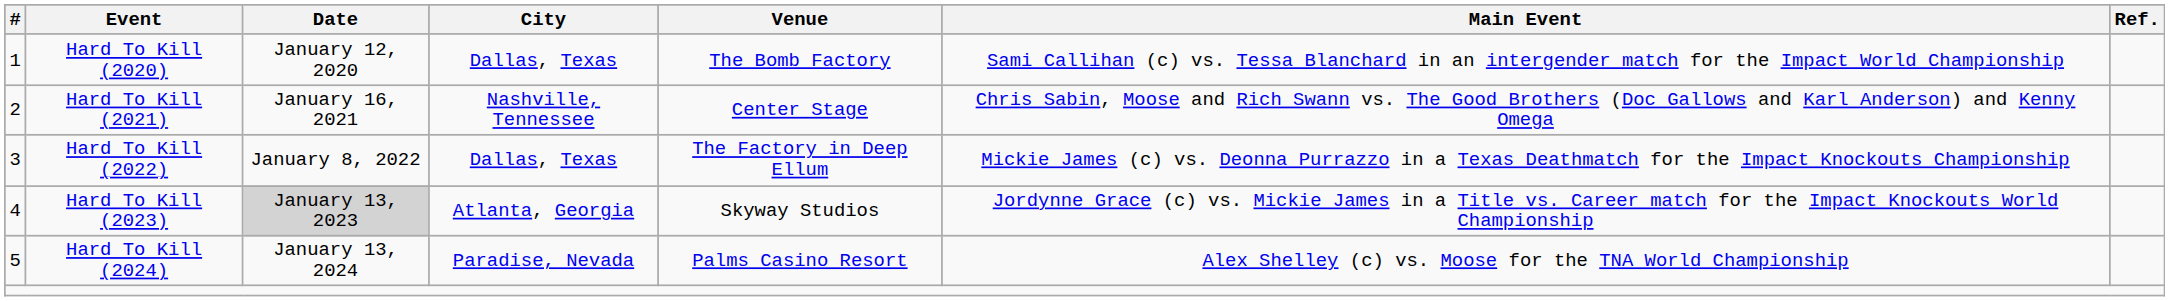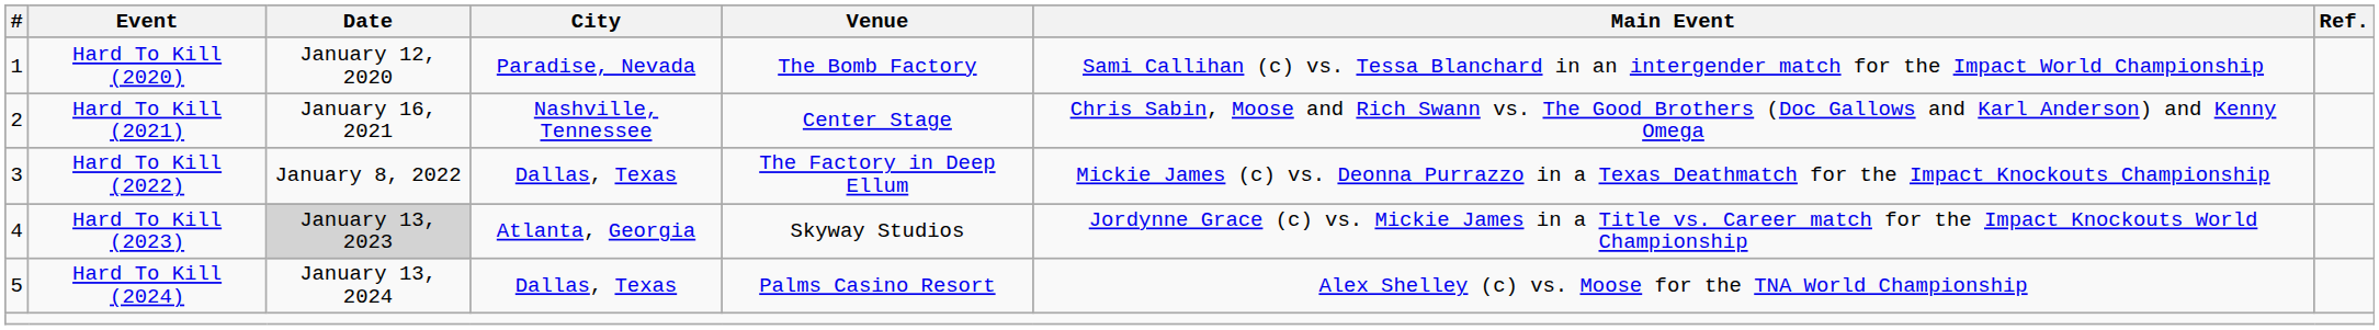 <table class="mw-datatable wikitable sortable succession-box" style="font-size:85%; text-align:center;" width="100%">
 <tr>
 <th>#</th>
 <th>Event</th>
 <th>Date</th>
 <th>City</th>
 <th>Venue</th>
 <th>Main Event</th>
 <th>Ref.</th>
 </tr>
 <tr>
 <td>1</td>
 <td><a href='#'>Hard To Kill (2020)</a></td>
 <td>January 12, 2020</td>
-<td><a href='#'>Dallas</a>, <a href='#'>Texas</a></td>
+<td><a href='#'>Paradise, Nevada</a></td>
 <td><a href='#'>The Bomb Factory</a></td>
 <td><a href='#'>Sami Callihan</a> (c) vs. <a href='#'>Tessa Blanchard</a> in an <a href='#'>intergender match</a> for the <a href='#'>Impact World Championship</a></td>
 <td></td>
 </tr>
 <tr>
 <td>2</td>
 <td><a href='#'>Hard To Kill (2021)</a></td>
 <td>January 16, 2021</td>
 <td><a href='#'>Nashville, Tennessee</a></td>
 <td><a href='#'>Center Stage</a></td>
 <td><a href='#'>Chris Sabin</a>, <a href='#'>Moose</a> and <a href='#'>Rich Swann</a> vs. <a href='#'>The Good Brothers</a> (<a href='#'>Doc Gallows</a> and <a href='#'>Karl Anderson</a>) and <a href='#'>Kenny Omega</a></td>
 <td></td>
 </tr>
 <tr>
 <td>3</td>
 <td><a href='#'>Hard To Kill (2022)</a></td>
 <td>January 8, 2022</td>
 <td><a href='#'>Dallas</a>, <a href='#'>Texas</a></td>
 <td><a href='#'>The Factory in Deep Ellum</a></td>
 <td><a href='#'>Mickie James</a> (c) vs. <a href='#'>Deonna Purrazzo</a> in a <a href='#'>Texas Deathmatch</a> for the <a href='#'>Impact Knockouts Championship</a></td>
 <td></td>
 </tr>
 <tr>
 <td>4</td>
 <td><a href='#'>Hard To Kill (2023)</a></td>
 <td style="background: lightgrey;">January 13, 2023</td>
 <td><a href='#'>Atlanta</a>, <a href='#'>Georgia</a></td>
 <td>Skyway Studios</td>
 <td><a href='#'>Jordynne Grace</a> (c) vs. <a href='#'>Mickie James</a> in a <a href='#'>Title vs. Career match</a> for the <a href='#'>Impact Knockouts World Championship</a></td>
 <td></td>
 </tr>
 <tr>
 <td>5</td>
 <td><a href='#'>Hard To Kill (2024)</a></td>
 <td>January 13, 2024</td>
-<td><a href='#'>Paradise, Nevada</a></td>
+<td><a href='#'>Dallas</a>, <a href='#'>Texas</a></td>
 <td><a href='#'>Palms Casino Resort</a></td>
 <td><a href='#'>Alex Shelley</a> (c) vs. <a href='#'>Moose</a> for the <a href='#'>TNA World Championship</a></td>
 <td></td>
 </tr>
 <tr>
 <td colspan="11"></td>
 </tr>
 </table>
